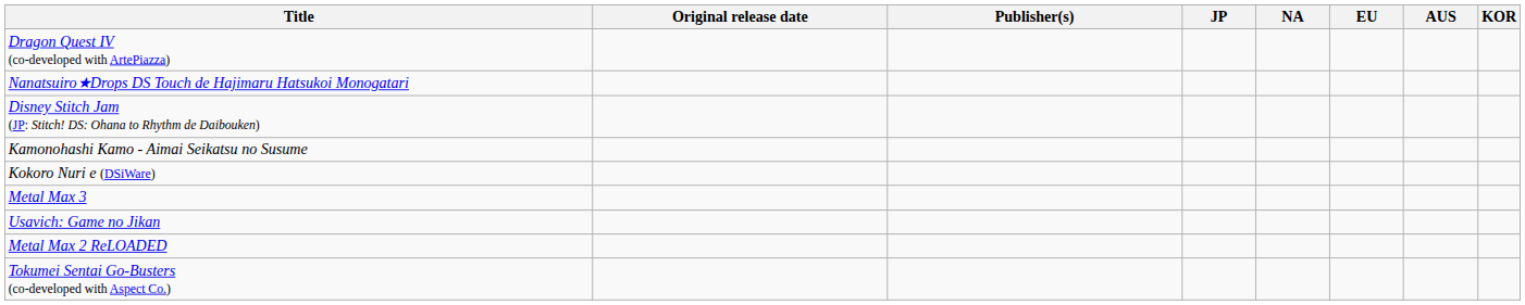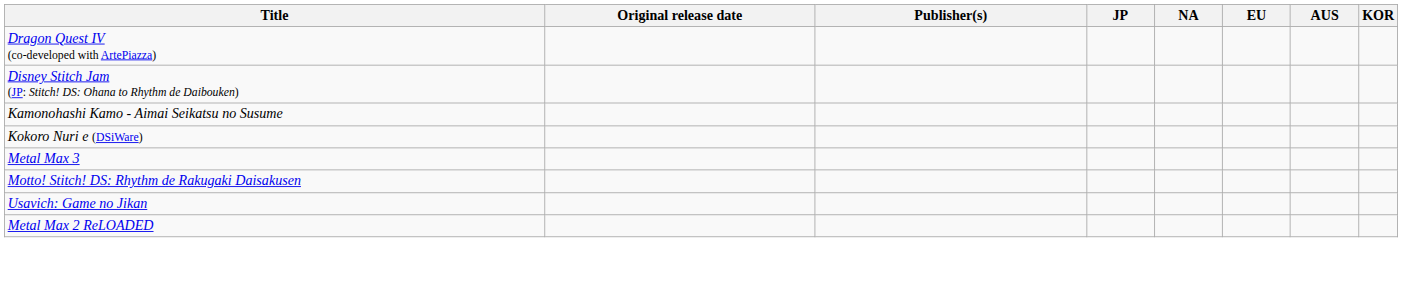 <table class="wikitable sortable" style="width: 100%;">
 <tr>
 <th style="width:40%;">Title</th>
 <th style="width:20%;">Original release date</th>
 <th style="width:20%;">Publisher(s)</th>
 <th style="width:5%;">JP</th>
 <th style="width:5%;">NA</th>
 <th style="width:5%;">EU</th>
 <th style="width:5%;">AUS</th>
 <th style="width:5%;">KOR</th>
 </tr>
 <tr>
 <td><em><a href='#'>Dragon Quest IV</a></em><br><small>(co-developed with <a href='#'>ArtePiazza</a>)</small></td>
-<td></td>
-<td></td>
-<td></td>
-<td></td>
-<td></td>
-<td></td>
-<td></td>
-</tr>
-<tr>
-<td><em><a href='#'>Nanatsuiro★Drops DS Touch de Hajimaru Hatsukoi Monogatari</a></em></td>
 <td></td>
 <td></td>
 <td></td>
 <td></td>
 <td></td>
 <td></td>
 <td></td>
 </tr>
 <tr>
 <td><em><a href='#'>Disney Stitch Jam</a></em><br><small>(<a href='#'>JP</a>: <em>Stitch! DS: Ohana to Rhythm de Daibouken</em>)</small></td>
 <td></td>
 <td></td>
 <td></td>
 <td></td>
 <td></td>
 <td></td>
 <td></td>
 </tr>
 <tr>
 <td><em>Kamonohashi Kamo - Aimai Seikatsu no Susume</em></td>
 <td></td>
 <td></td>
 <td></td>
 <td></td>
 <td></td>
 <td></td>
 <td></td>
 </tr>
 <tr>
 <td><em>Kokoro Nuri e</em> <small>(<a href='#'>DSiWare</a>)</small></td>
 <td></td>
 <td></td>
 <td></td>
 <td></td>
 <td></td>
 <td></td>
 <td></td>
 </tr>
 <tr>
 <td><em><a href='#'>Metal Max 3</a></em></td>
 <td></td>
 <td></td>
 <td></td>
 <td></td>
 <td></td>
 <td></td>
 <td></td>
 </tr>
 <tr>
+<td><em><a href='#'>Motto! Stitch! DS: Rhythm de Rakugaki Daisakusen</a></em></td>
+<td></td>
+<td></td>
+<td></td>
+<td></td>
+<td></td>
+<td></td>
+<td></td>
+</tr>
+<tr>
 <td><em><a href='#'>Usavich: Game no Jikan</a></em></td>
 <td></td>
 <td></td>
 <td></td>
 <td></td>
 <td></td>
 <td></td>
 <td></td>
 </tr>
 <tr>
 <td><em><a href='#'>Metal Max 2 ReLOADED</a></em></td>
 <td></td>
 <td></td>
 <td></td>
 <td></td>
 <td></td>
 <td></td>
 <td></td>
 </tr>
-<tr>
-<td><em><a href='#'>Tokumei Sentai Go-Busters</a></em><br><small>(co-developed with <a href='#'>Aspect Co.</a>)</small></td>
-<td></td>
-<td></td>
-<td></td>
-<td></td>
-<td></td>
-<td></td>
-<td></td>
-</tr>
 </table>
